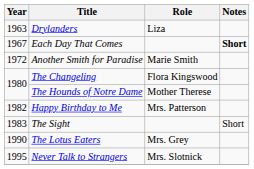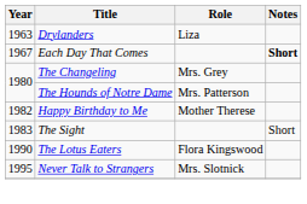 <table class="wikitable sortable">
 <tr>
 <th>Year</th>
 <th>Title</th>
 <th>Role</th>
 <th class="unsortable">Notes</th>
 </tr>
 <tr>
 <td>1963</td>
 <td><em><a href='#'>Drylanders</a></em></td>
 <td>Liza</td>
 <td></td>
 </tr>
 <tr>
 <td>1967</td>
 <td><em>Each Day That Comes</em></td>
 <td></td>
 <td><strong>Short</strong></td>
 </tr>
 <tr>
-<td>1972</td>
-<td><em>Another Smith for Paradise</em></td>
-<td>Marie Smith</td>
-<td></td>
-</tr>
-<tr>
 <td rowspan="2">1980</td>
 <td data-sort-value="Changeling, The"><em><a href='#'>The Changeling</a></em></td>
-<td>Flora Kingswood</td>
+<td>Mrs. Grey</td>
 <td></td>
 </tr>
 <tr>
 <td data-sort-value="Hounds of Notre Dame, The"><em><a href='#'>The Hounds of Notre Dame</a></em></td>
-<td>Mother Therese</td>
+<td>Mrs. Patterson</td>
 <td></td>
 </tr>
 <tr>
 <td>1982</td>
 <td><em><a href='#'>Happy Birthday to Me</a></em></td>
-<td>Mrs. Patterson</td>
+<td>Mother Therese</td>
 <td></td>
 </tr>
 <tr>
 <td>1983</td>
 <td data-sort-value="Sight, The"><em>The Sight</em></td>
 <td></td>
 <td>Short</td>
 </tr>
 <tr>
 <td>1990</td>
 <td data-sort-value="Lotus Eaters, The"><em><a href='#'>The Lotus Eaters</a></em></td>
-<td>Mrs. Grey</td>
+<td>Flora Kingswood</td>
 <td></td>
 </tr>
 <tr>
 <td>1995</td>
 <td><em><a href='#'>Never Talk to Strangers</a></em></td>
 <td>Mrs. Slotnick</td>
 <td></td>
 </tr>
 <tr>
 </tr>
 </table>
